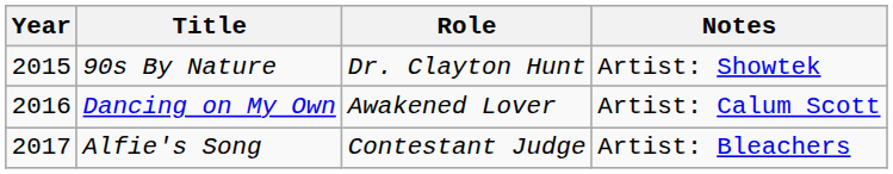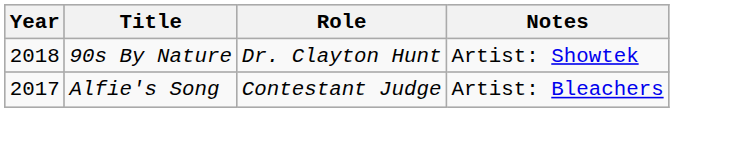 <table class="wikitable sortable">
 <tr>
 <th>Year</th>
 <th>Title</th>
 <th>Role</th>
 <th>Notes</th>
 </tr>
 <tr>
-<td rowspan="1" align="center">2015</td>
+<td rowspan="1" align="center">2018</td>
 <td><em>90s By Nature</em></td>
 <td><em>Dr. Clayton Hunt</em> </td>
 <td>Artist: <a href='#'>Showtek</a></td>
-</tr>
-<tr>
-<td rowspan="1" align="center">2016</td>
-<td><em><a href='#'>Dancing on My Own</a></em></td>
-<td><em>Awakened Lover</em></td>
-<td>Artist: <a href='#'>Calum Scott</a></td>
 </tr>
 <tr>
 <td rowspan="1" align="center">2017</td>
 <td><em>Alfie's Song</em></td>
 <td><em>Contestant Judge</em></td>
 <td>Artist: <a href='#'>Bleachers</a></td>
 </tr>
 </table>
